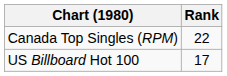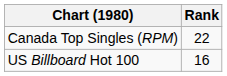 <table class="wikitable">
 <tr>
 <th align="left">Chart (1980)</th>
 <th align="left">Rank</th>
 </tr>
 <tr>
 <td>Canada Top Singles (<em>RPM</em>)</td>
 <td style="text-align:center;">22</td>
 </tr>
 <tr>
 <td>US <em>Billboard</em> Hot 100</td>
-<td style="text-align:center;">17</td>
+<td style="text-align:center;">16</td>
 </tr>
 </table>
